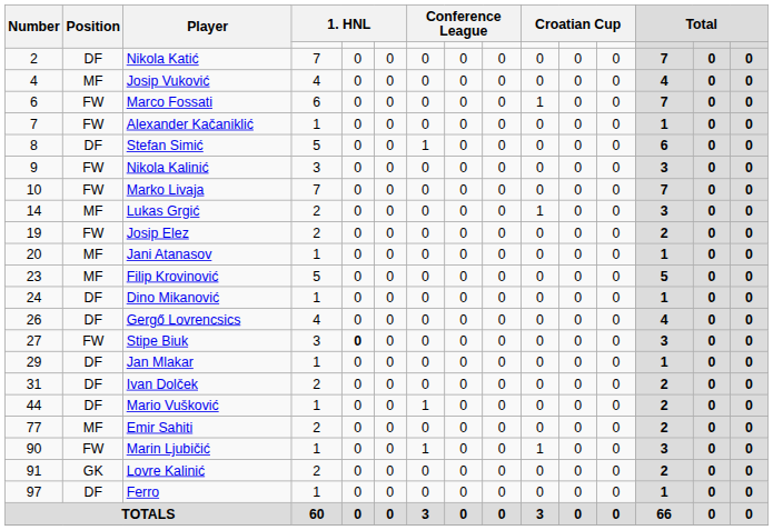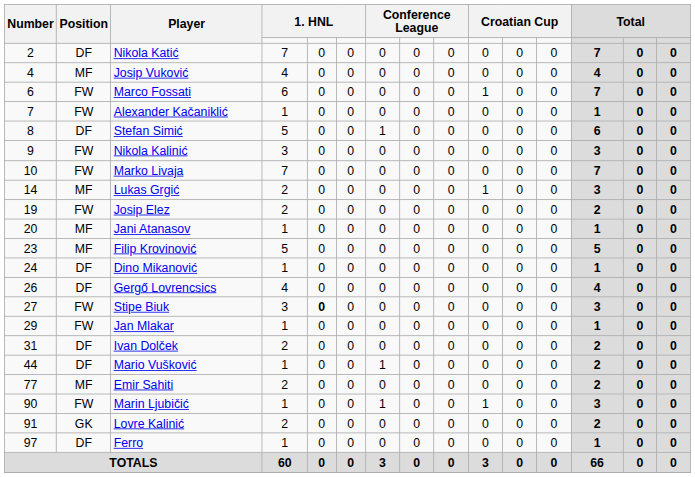 <table class="wikitable" style="font-size: 95%; text-align: center;">
 <tr>
 <th width=40 rowspan="2"  align="center">Number</th>
 <th width=40 rowspan="2"  align="center">Position</th>
 <th width=180 rowspan="2"  align="center">Player</th>
 <th width=120 colspan="3" align="center">1. HNL</th>
 <th width=120 colspan="3" align="center">Conference League</th>
 <th width=120 colspan="3" align="center">Croatian Cup</th>
 <th width=140 colspan="3" align="center" style="background: #DCDCDC">Total</th>
 </tr>
 <tr>
 <td></td>
 <td></td>
 <td></td>
 <td></td>
 <td></td>
 <td></td>
 <td></td>
 <td></td>
 <td></td>
 <th style="background: #DCDCDC"></th>
 <th style="background: #DCDCDC"></th>
 <th style="background: #DCDCDC"></th>
 </tr>
 <tr>
 <td>2</td>
 <td>DF</td>
 <td style="text-align:left;"> <a href='#'>Nikola Katić</a></td>
 <td>7</td>
 <td>0</td>
 <td>0</td>
 <td>0</td>
 <td>0</td>
 <td>0</td>
 <td>0</td>
 <td>0</td>
 <td>0</td>
 <th style="background: #DCDCDC">7</th>
 <th style="background: #DCDCDC">0</th>
 <th style="background: #DCDCDC">0</th>
 </tr>
 <tr>
 <td>4</td>
 <td>MF</td>
 <td style="text-align:left;"> <a href='#'>Josip Vuković</a></td>
 <td>4</td>
 <td>0</td>
 <td>0</td>
 <td>0</td>
 <td>0</td>
 <td>0</td>
 <td>0</td>
 <td>0</td>
 <td>0</td>
 <th style="background: #DCDCDC">4</th>
 <th style="background: #DCDCDC">0</th>
 <th style="background: #DCDCDC">0</th>
 </tr>
 <tr>
 <td>6</td>
 <td>FW</td>
 <td style="text-align:left;"> <a href='#'>Marco Fossati</a></td>
 <td>6</td>
 <td>0</td>
 <td>0</td>
 <td>0</td>
 <td>0</td>
 <td>0</td>
 <td>1</td>
 <td>0</td>
 <td>0</td>
 <th style="background: #DCDCDC">7</th>
 <th style="background: #DCDCDC">0</th>
 <th style="background: #DCDCDC">0</th>
 </tr>
 <tr>
 <td>7</td>
 <td>FW</td>
 <td style="text-align:left;"> <a href='#'>Alexander Kačaniklić</a></td>
 <td>1</td>
 <td>0</td>
 <td>0</td>
 <td>0</td>
 <td>0</td>
 <td>0</td>
 <td>0</td>
 <td>0</td>
 <td>0</td>
 <th style="background: #DCDCDC">1</th>
 <th style="background: #DCDCDC">0</th>
 <th style="background: #DCDCDC">0</th>
 </tr>
 <tr>
 <td>8</td>
 <td>DF</td>
 <td style="text-align:left;"> <a href='#'>Stefan Simić</a></td>
 <td>5</td>
 <td>0</td>
 <td>0</td>
 <td>1</td>
 <td>0</td>
 <td>0</td>
 <td>0</td>
 <td>0</td>
 <td>0</td>
 <th style="background: #DCDCDC">6</th>
 <th style="background: #DCDCDC">0</th>
 <th style="background: #DCDCDC">0</th>
 </tr>
 <tr>
 <td>9</td>
 <td>FW</td>
 <td style="text-align:left;"> <a href='#'>Nikola Kalinić</a></td>
 <td>3</td>
 <td>0</td>
 <td>0</td>
 <td>0</td>
 <td>0</td>
 <td>0</td>
 <td>0</td>
 <td>0</td>
 <td>0</td>
 <th style="background: #DCDCDC">3</th>
 <th style="background: #DCDCDC">0</th>
 <th style="background: #DCDCDC">0</th>
 </tr>
 <tr>
 <td>10</td>
 <td>FW</td>
 <td style="text-align:left;"> <a href='#'>Marko Livaja</a></td>
 <td>7</td>
 <td>0</td>
 <td>0</td>
 <td>0</td>
 <td>0</td>
 <td>0</td>
 <td>0</td>
 <td>0</td>
 <td>0</td>
 <th style="background: #DCDCDC">7</th>
 <th style="background: #DCDCDC">0</th>
 <th style="background: #DCDCDC">0</th>
 </tr>
 <tr>
 <td>14</td>
 <td>MF</td>
 <td style="text-align:left;"> <a href='#'>Lukas Grgić</a></td>
 <td>2</td>
 <td>0</td>
 <td>0</td>
 <td>0</td>
 <td>0</td>
 <td>0</td>
 <td>1</td>
 <td>0</td>
 <td>0</td>
 <th style="background: #DCDCDC">3</th>
 <th style="background: #DCDCDC">0</th>
 <th style="background: #DCDCDC">0</th>
 </tr>
 <tr>
 <td>19</td>
 <td>FW</td>
 <td style="text-align:left;"> <a href='#'>Josip Elez</a></td>
 <td>2</td>
 <td>0</td>
 <td>0</td>
 <td>0</td>
 <td>0</td>
 <td>0</td>
 <td>0</td>
 <td>0</td>
 <td>0</td>
 <th style="background: #DCDCDC">2</th>
 <th style="background: #DCDCDC">0</th>
 <th style="background: #DCDCDC">0</th>
 </tr>
 <tr>
 <td>20</td>
 <td>MF</td>
 <td style="text-align:left;"> <a href='#'>Jani Atanasov</a></td>
 <td>1</td>
 <td>0</td>
 <td>0</td>
 <td>0</td>
 <td>0</td>
 <td>0</td>
 <td>0</td>
 <td>0</td>
 <td>0</td>
 <th style="background: #DCDCDC">1</th>
 <th style="background: #DCDCDC">0</th>
 <th style="background: #DCDCDC">0</th>
 </tr>
 <tr>
 <td>23</td>
 <td>MF</td>
 <td style="text-align:left;"> <a href='#'>Filip Krovinović</a></td>
 <td>5</td>
 <td>0</td>
 <td>0</td>
 <td>0</td>
 <td>0</td>
 <td>0</td>
 <td>0</td>
 <td>0</td>
 <td>0</td>
 <th style="background: #DCDCDC">5</th>
 <th style="background: #DCDCDC">0</th>
 <th style="background: #DCDCDC">0</th>
 </tr>
 <tr>
 <td>24</td>
 <td>DF</td>
 <td style="text-align:left;"> <a href='#'>Dino Mikanović</a></td>
 <td>1</td>
 <td>0</td>
 <td>0</td>
 <td>0</td>
 <td>0</td>
 <td>0</td>
 <td>0</td>
 <td>0</td>
 <td>0</td>
 <th style="background: #DCDCDC">1</th>
 <th style="background: #DCDCDC">0</th>
 <th style="background: #DCDCDC">0</th>
 </tr>
 <tr>
 <td>26</td>
 <td>DF</td>
 <td style="text-align:left;"> <a href='#'>Gergő Lovrencsics</a></td>
 <td>4</td>
 <td>0</td>
 <td>0</td>
 <td>0</td>
 <td>0</td>
 <td>0</td>
 <td>0</td>
 <td>0</td>
 <td>0</td>
 <th style="background: #DCDCDC">4</th>
 <th style="background: #DCDCDC">0</th>
 <th style="background: #DCDCDC">0</th>
 </tr>
 <tr>
 <td>27</td>
 <td>FW</td>
 <td style="text-align:left;"> <a href='#'>Stipe Biuk</a></td>
 <td>3</td>
 <td><strong>0</strong></td>
 <td>0</td>
 <td>0</td>
 <td>0</td>
 <td>0</td>
 <td>0</td>
 <td>0</td>
 <td>0</td>
 <th style="background: #DCDCDC">3</th>
 <th style="background: #DCDCDC">0</th>
 <th style="background: #DCDCDC">0</th>
 </tr>
 <tr>
 <td>29</td>
-<td>DF</td>
+<td>FW</td>
 <td style="text-align:left;"> <a href='#'>Jan Mlakar</a></td>
 <td>1</td>
 <td>0</td>
 <td>0</td>
 <td>0</td>
 <td>0</td>
 <td>0</td>
 <td>0</td>
 <td>0</td>
 <td>0</td>
 <th style="background: #DCDCDC">1</th>
 <th style="background: #DCDCDC">0</th>
 <th style="background: #DCDCDC">0</th>
 </tr>
 <tr>
 <td>31</td>
 <td>DF</td>
 <td style="text-align:left;"> <a href='#'>Ivan Dolček</a></td>
 <td>2</td>
 <td>0</td>
 <td>0</td>
 <td>0</td>
 <td>0</td>
 <td>0</td>
 <td>0</td>
 <td>0</td>
 <td>0</td>
 <th style="background: #DCDCDC">2</th>
 <th style="background: #DCDCDC">0</th>
 <th style="background: #DCDCDC">0</th>
 </tr>
 <tr>
 <td>44</td>
 <td>DF</td>
 <td style="text-align:left;"> <a href='#'>Mario Vušković</a></td>
 <td>1</td>
 <td>0</td>
 <td>0</td>
 <td>1</td>
 <td>0</td>
 <td>0</td>
 <td>0</td>
 <td>0</td>
 <td>0</td>
 <th style="background: #DCDCDC">2</th>
 <th style="background: #DCDCDC">0</th>
 <th style="background: #DCDCDC">0</th>
 </tr>
 <tr>
 <td>77</td>
 <td>MF</td>
 <td style="text-align:left;"> <a href='#'>Emir Sahiti</a></td>
 <td>2</td>
 <td>0</td>
 <td>0</td>
 <td>0</td>
 <td>0</td>
 <td>0</td>
 <td>0</td>
 <td>0</td>
 <td>0</td>
 <th style="background: #DCDCDC">2</th>
 <th style="background: #DCDCDC">0</th>
 <th style="background: #DCDCDC">0</th>
 </tr>
 <tr>
 <td>90</td>
 <td>FW</td>
 <td style="text-align:left;"> <a href='#'>Marin Ljubičić</a></td>
 <td>1</td>
 <td>0</td>
 <td>0</td>
 <td>1</td>
 <td>0</td>
 <td>0</td>
 <td>1</td>
 <td>0</td>
 <td>0</td>
 <th style="background: #DCDCDC">3</th>
 <th style="background: #DCDCDC">0</th>
 <th style="background: #DCDCDC">0</th>
 </tr>
 <tr>
 <td>91</td>
 <td>GK</td>
 <td style="text-align:left;"> <a href='#'>Lovre Kalinić</a></td>
 <td>2</td>
 <td>0</td>
 <td>0</td>
 <td>0</td>
 <td>0</td>
 <td>0</td>
 <td>0</td>
 <td>0</td>
 <td>0</td>
 <th style="background: #DCDCDC">2</th>
 <th style="background: #DCDCDC">0</th>
 <th style="background: #DCDCDC">0</th>
 </tr>
 <tr>
 <td>97</td>
 <td>DF</td>
 <td style="text-align:left;"> <a href='#'>Ferro</a></td>
 <td>1</td>
 <td>0</td>
 <td>0</td>
 <td>0</td>
 <td>0</td>
 <td>0</td>
 <td>0</td>
 <td>0</td>
 <td>0</td>
 <th style="background: #DCDCDC">1</th>
 <th style="background: #DCDCDC">0</th>
 <th style="background: #DCDCDC">0</th>
 </tr>
 <tr>
 <th colspan="3" align="center" style="background: #DCDCDC">TOTALS</th>
 <th style="background: #DCDCDC">60</th>
 <th style="background: #DCDCDC">0</th>
 <th style="background: #DCDCDC">0</th>
 <th style="background: #DCDCDC">3</th>
 <th style="background: #DCDCDC">0</th>
 <th style="background: #DCDCDC">0</th>
 <th style="background: #DCDCDC">3</th>
 <th style="background: #DCDCDC">0</th>
 <th style="background: #DCDCDC">0</th>
 <th style="background: #DCDCDC">66</th>
 <th style="background: #DCDCDC">0</th>
 <th style="background: #DCDCDC">0</th>
 </tr>
 <tr>
 </tr>
 </table>
